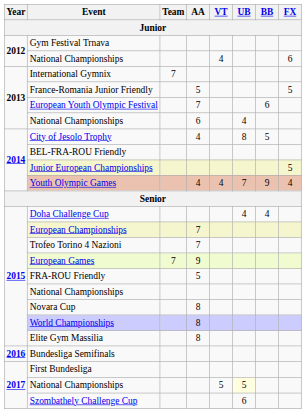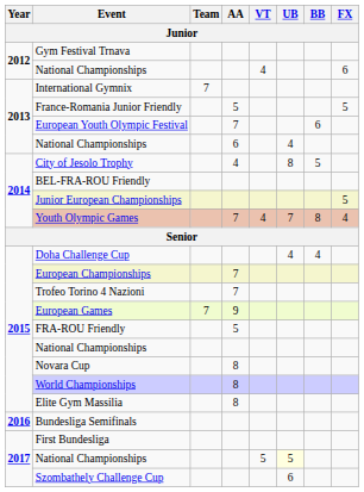 <table class="wikitable" style="text-align:center; font-size:95%;">
 <tr>
 <th align=center>Year</th>
 <th align=center>Event</th>
 <th style="width:30px;">Team</th>
 <th style="width:30px;">AA</th>
 <th style="width:30px;"><a href='#'>VT</a></th>
 <th style="width:30px;"><a href='#'>UB</a></th>
 <th style="width:30px;"><a href='#'>BB</a></th>
 <th style="width:30px;"><a href='#'>FX</a></th>
 </tr>
 <tr>
 <th colspan="8">Junior</th>
 </tr>
 <tr>
 <td rowspan="2"><strong>2012</strong></td>
 <td align=left>Gym Festival Trnava</td>
 <td></td>
 <td></td>
 <td></td>
 <td></td>
 <td></td>
 <td></td>
 </tr>
 <tr>
 <td align=left>National Championships</td>
 <td></td>
 <td></td>
 <td>4</td>
 <td></td>
 <td></td>
 <td>6</td>
 </tr>
 <tr>
 <td rowspan="4"><strong>2013</strong></td>
 <td align=left>International Gymnix</td>
 <td>7</td>
 <td></td>
 <td></td>
 <td></td>
 <td></td>
 <td></td>
 </tr>
 <tr>
 <td align=left>France-Romania Junior Friendly</td>
 <td></td>
 <td>5</td>
 <td></td>
 <td></td>
 <td></td>
 <td>5</td>
 </tr>
 <tr>
 <td align=left><a href='#'>European Youth Olympic Festival</a></td>
 <td></td>
 <td>7</td>
 <td></td>
 <td></td>
 <td>6</td>
 <td></td>
 </tr>
 <tr>
 <td align=left>National Championships</td>
 <td></td>
 <td>6</td>
 <td></td>
 <td>4</td>
 <td></td>
 <td></td>
 </tr>
 <tr>
 <td rowspan="4"><strong><a href='#'>2014</a></strong></td>
 <td align=left><a href='#'>City of Jesolo Trophy</a></td>
 <td></td>
 <td>4</td>
 <td></td>
 <td>8</td>
 <td>5</td>
 <td></td>
 </tr>
 <tr>
 <td align=left>BEL-FRA-ROU Friendly</td>
 <td></td>
 <td></td>
 <td></td>
 <td></td>
 <td></td>
 <td></td>
 </tr>
 <tr bgcolor=F5F6CE>
 <td align=left><a href='#'>Junior European  Championships</a></td>
 <td></td>
 <td></td>
 <td></td>
 <td></td>
 <td></td>
 <td>5</td>
 </tr>
 <tr bgcolor=#EBC2AF>
 <td align=left><a href='#'>Youth Olympic Games</a></td>
 <td></td>
-<td>4</td>
+<td>7</td>
 <td>4</td>
 <td>7</td>
-<td>9</td>
+<td>8</td>
 <td>4</td>
 </tr>
 <tr>
 <th colspan="8">Senior</th>
 </tr>
 <tr>
 <td rowspan="9"><strong><a href='#'>2015</a></strong></td>
 <td align=left><a href='#'>Doha Challenge Cup</a></td>
 <td></td>
 <td></td>
 <td></td>
 <td>4</td>
 <td>4</td>
 <td></td>
 </tr>
 <tr bgcolor=F5F6CE>
 <td align=left><a href='#'>European Championships</a></td>
 <td></td>
 <td>7</td>
 <td></td>
 <td></td>
 <td></td>
 <td></td>
 </tr>
 <tr>
 <td align=left>Trofeo Torino 4 Nazioni</td>
 <td></td>
 <td>7</td>
 <td></td>
 <td></td>
 <td></td>
 <td></td>
 </tr>
 <tr bgcolor=#f0fccf>
 <td align=left><a href='#'>European Games</a></td>
 <td>7</td>
 <td>9</td>
 <td></td>
 <td></td>
 <td></td>
 <td></td>
 </tr>
 <tr>
 <td align=left>FRA-ROU Friendly</td>
 <td></td>
 <td>5</td>
 <td></td>
 <td></td>
 <td></td>
 <td></td>
 </tr>
 <tr>
 <td align=left>National Championships</td>
 <td></td>
 <td></td>
 <td></td>
 <td></td>
 <td></td>
 <td></td>
 </tr>
 <tr>
 <td align=left>Novara Cup</td>
 <td></td>
 <td>8</td>
 <td></td>
 <td></td>
 <td></td>
 <td></td>
 </tr>
 <tr bgcolor=#CCCCFF>
 <td align=left><a href='#'>World Championships</a></td>
 <td></td>
 <td>8</td>
 <td></td>
 <td></td>
 <td></td>
 <td></td>
 </tr>
 <tr>
 <td align=left>Elite Gym Massilia</td>
 <td></td>
 <td>8</td>
 <td></td>
 <td></td>
 <td></td>
 <td></td>
 </tr>
 <tr>
 <td rowspan="1"><strong><a href='#'>2016</a></strong></td>
 <td align=left>Bundesliga Semifinals</td>
 <td></td>
 <td></td>
 <td></td>
 <td></td>
 <td></td>
 <td></td>
 </tr>
 <tr>
 <td rowspan="3"><strong><a href='#'>2017</a></strong></td>
 <td align=left>First Bundesliga</td>
 <td></td>
 <td></td>
 <td></td>
 <td></td>
 <td></td>
 <td></td>
 </tr>
 <tr>
 <td align=left>National Championships</td>
 <td></td>
 <td></td>
 <td>5</td>
 <td style="background: lightyellow;">5</td>
 <td></td>
 <td></td>
 </tr>
 <tr>
 <td align=left><a href='#'>Szombathely Challenge Cup</a></td>
 <td></td>
 <td></td>
 <td></td>
 <td>6</td>
 <td></td>
 <td></td>
 </tr>
 </table>
